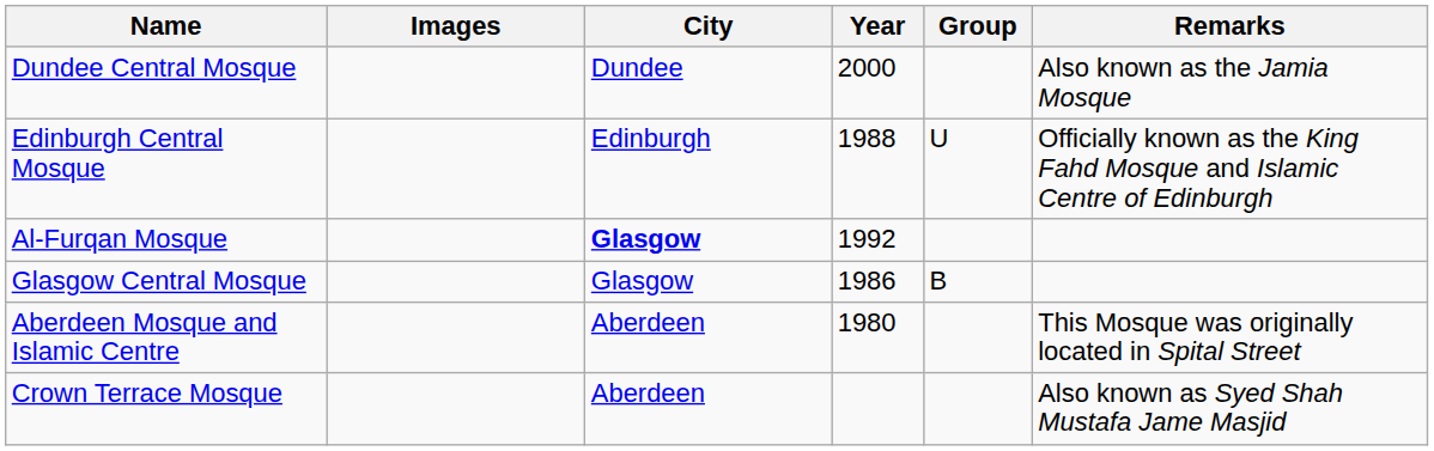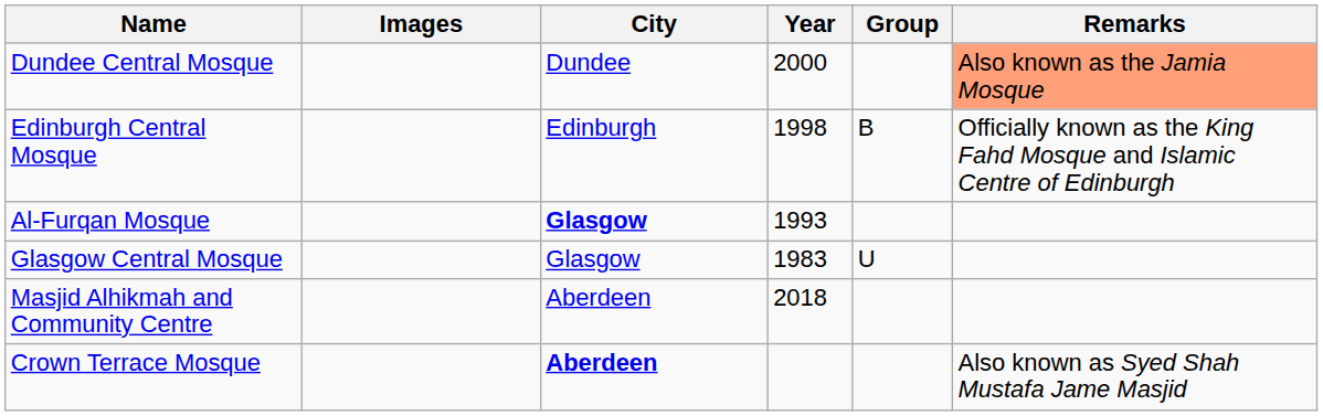 <table class="wikitable sortable">
 <tr>
 <th align=left width=200px>Name</th>
 <th align=center width=160px class=unsortable>Images</th>
 <th align=left width=150px>City</th>
 <th align=left width=050px>Year</th>
 <th align=left width=060px>Group</th>
 <th align=left width=250px>Remarks</th>
 </tr>
 <tr valign=top>
 <td><a href='#'>Dundee Central Mosque</a></td>
 <td></td>
 <td><a href='#'>Dundee</a></td>
 <td>2000</td>
 <td></td>
-<td>Also known as the <em>Jamia Mosque</em></td>
+<td style="background: lightsalmon;">Also known as the <em>Jamia Mosque</em></td>
 </tr>
 <tr valign=top>
 <td><a href='#'>Edinburgh Central Mosque</a></td>
 <td></td>
 <td><a href='#'>Edinburgh</a></td>
-<td>1988</td>
-<td>U</td>
+<td>1998</td>
+<td>B</td>
 <td>Officially known as the <em>King Fahd Mosque</em> and <em>Islamic Centre of Edinburgh</em></td>
 </tr>
 <tr valign=top>
 <td><a href='#'>Al-Furqan Mosque</a></td>
 <td></td>
 <td><strong><a href='#'>Glasgow</a></strong></td>
-<td>1992</td>
+<td>1993</td>
 <td></td>
 <td></td>
 </tr>
 <tr valign=top>
 <td><a href='#'>Glasgow Central Mosque</a></td>
 <td></td>
 <td><a href='#'>Glasgow</a></td>
-<td>1986</td>
-<td>B</td>
+<td>1983</td>
+<td>U</td>
 <td></td>
 </tr>
 <tr valign=top>
-<td><a href='#'>Aberdeen Mosque and Islamic Centre</a></td>
+<td><a href='#'>Masjid Alhikmah and Community Centre</a></td>
 <td></td>
 <td><a href='#'>Aberdeen</a></td>
-<td>1980</td>
+<td>2018</td>
 <td></td>
-<td>This Mosque was originally located in <em>Spital Street</em></td>
+<td></td>
 </tr>
 <tr valign=top>
 <td><a href='#'>Crown Terrace Mosque</a></td>
 <td></td>
-<td><a href='#'>Aberdeen</a></td>
+<td><strong><a href='#'>Aberdeen</a></strong></td>
 <td></td>
 <td></td>
 <td>Also known as <em>Syed Shah Mustafa Jame Masjid</em></td>
 </tr>
 </table>
